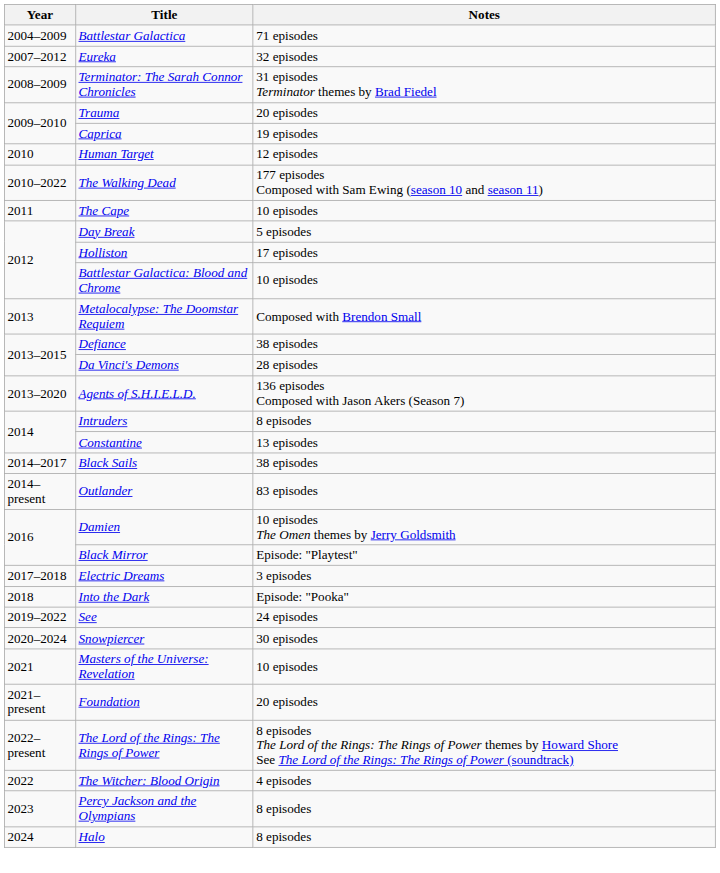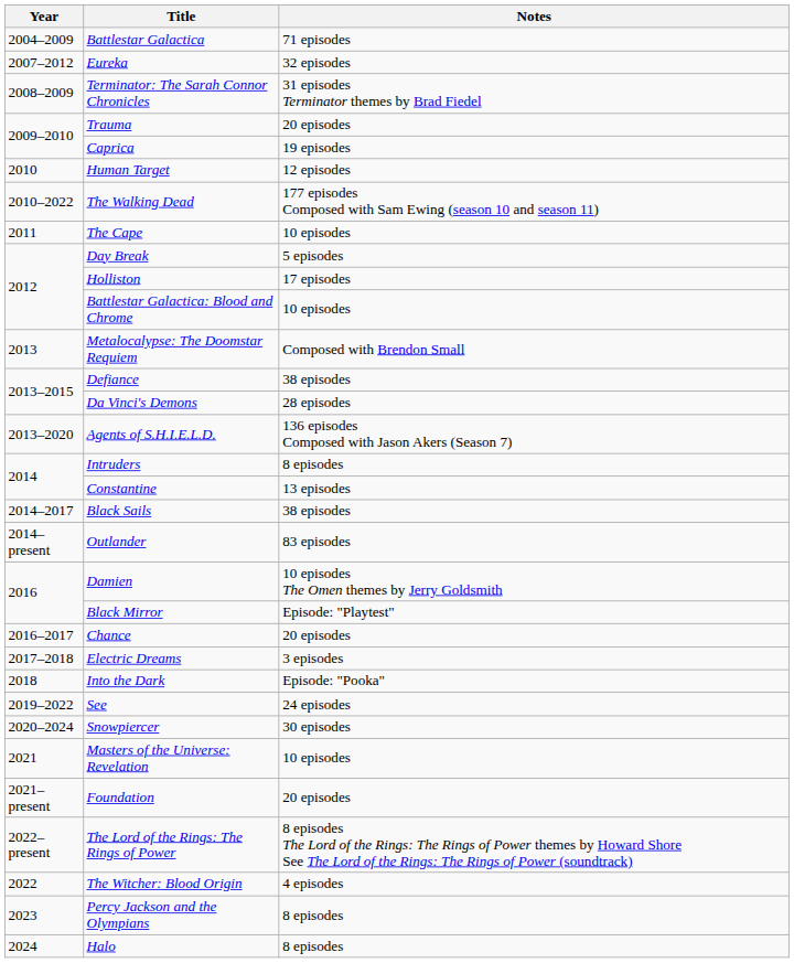 <table class="wikitable sortable plainrowheaders">
 <tr>
 <th width="10%">Year</th>
 <th width= 25%>Title</th>
 <th class="unsortable">Notes</th>
 </tr>
 <tr>
 <td>2004–2009</td>
 <td><em><a href='#'>Battlestar Galactica</a></em></td>
 <td>71 episodes</td>
 </tr>
 <tr>
 <td>2007–2012</td>
 <td><em><a href='#'>Eureka</a></em></td>
 <td>32 episodes</td>
 </tr>
 <tr>
 <td>2008–2009</td>
 <td><em><a href='#'>Terminator: The Sarah Connor Chronicles</a></em></td>
 <td>31 episodes<br><em>Terminator</em> themes by <a href='#'>Brad Fiedel</a></td>
 </tr>
 <tr>
 <td rowspan="2">2009–2010</td>
 <td><em><a href='#'>Trauma</a></em></td>
 <td>20 episodes</td>
 </tr>
 <tr>
 <td><em><a href='#'>Caprica</a></em></td>
 <td>19 episodes</td>
 </tr>
 <tr>
 <td>2010</td>
 <td><em><a href='#'>Human Target</a></em></td>
 <td>12 episodes</td>
 </tr>
 <tr>
 <td>2010–2022</td>
 <td><em><a href='#'>The Walking Dead</a></em></td>
 <td>177 episodes<br>Composed with Sam Ewing (<a href='#'>season 10</a> and <a href='#'>season 11</a>)</td>
 </tr>
 <tr>
 <td>2011</td>
 <td><em><a href='#'>The Cape</a></em></td>
 <td>10 episodes</td>
 </tr>
 <tr>
 <td rowspan="3">2012</td>
 <td><em><a href='#'>Day Break</a></em></td>
 <td>5 episodes</td>
 </tr>
 <tr>
 <td><em><a href='#'>Holliston</a></em></td>
 <td>17 episodes</td>
 </tr>
 <tr>
 <td><em><a href='#'>Battlestar Galactica: Blood and Chrome</a></em></td>
 <td>10 episodes</td>
 </tr>
 <tr>
 <td>2013</td>
 <td><em><a href='#'>Metalocalypse: The Doomstar Requiem</a></em></td>
 <td>Composed with <a href='#'>Brendon Small</a></td>
 </tr>
 <tr>
 <td rowspan="2">2013–2015</td>
 <td><em><a href='#'>Defiance</a></em></td>
 <td>38 episodes</td>
 </tr>
 <tr>
 <td><em><a href='#'>Da Vinci's Demons</a></em></td>
 <td>28 episodes</td>
 </tr>
 <tr>
 <td>2013–2020</td>
 <td><em><a href='#'>Agents of S.H.I.E.L.D.</a></em></td>
 <td>136 episodes<br> Composed with Jason Akers (Season 7)</td>
 </tr>
 <tr>
 <td rowspan="2">2014</td>
 <td><em><a href='#'>Intruders</a></em></td>
 <td>8 episodes</td>
 </tr>
 <tr>
 <td><em><a href='#'>Constantine</a></em></td>
 <td>13 episodes</td>
 </tr>
 <tr>
 <td>2014–2017</td>
 <td><em><a href='#'>Black Sails</a></em></td>
 <td>38 episodes</td>
 </tr>
 <tr>
 <td>2014–present</td>
 <td><em><a href='#'>Outlander</a></em></td>
 <td>83 episodes</td>
 </tr>
 <tr>
 <td rowspan="2">2016</td>
 <td><em><a href='#'>Damien</a></em></td>
 <td>10 episodes<br><em>The Omen</em> themes by <a href='#'>Jerry Goldsmith</a></td>
 </tr>
 <tr>
 <td><em><a href='#'>Black Mirror</a></em></td>
 <td>Episode: "Playtest"</td>
 </tr>
 <tr>
+<td>2016–2017</td>
+<td><em><a href='#'>Chance</a></em></td>
+<td>20 episodes</td>
+</tr>
+<tr>
 <td>2017–2018</td>
 <td><em><a href='#'>Electric Dreams</a></em></td>
 <td>3 episodes</td>
 </tr>
 <tr>
 <td>2018</td>
 <td><em><a href='#'>Into the Dark</a></em></td>
 <td>Episode: "Pooka"</td>
 </tr>
 <tr>
 <td>2019–2022</td>
 <td><em><a href='#'>See</a></em></td>
 <td>24 episodes</td>
 </tr>
 <tr>
 <td>2020–2024</td>
 <td><em><a href='#'>Snowpiercer</a></em></td>
 <td>30 episodes</td>
 </tr>
 <tr>
 <td>2021</td>
 <td><em><a href='#'>Masters of the Universe: Revelation</a></em></td>
 <td>10 episodes</td>
 </tr>
 <tr>
 <td>2021–present</td>
 <td><em><a href='#'>Foundation</a></em></td>
 <td>20 episodes</td>
 </tr>
 <tr>
 <td>2022–present</td>
 <td><em><a href='#'>The Lord of the Rings: The Rings of Power</a></em></td>
 <td>8 episodes<br><em>The Lord of the Rings: The Rings of Power</em> themes by <a href='#'>Howard Shore</a><br>See <a href='#'><em>The Lord of the Rings: The Rings of Power</em> (soundtrack)</a></td>
 </tr>
 <tr>
 <td>2022</td>
 <td><em><a href='#'>The Witcher: Blood Origin</a></em></td>
 <td>4 episodes</td>
 </tr>
 <tr>
 <td>2023</td>
 <td><em><a href='#'>Percy Jackson and the Olympians</a></em></td>
 <td>8 episodes</td>
 </tr>
 <tr>
 <td>2024</td>
 <td><em><a href='#'>Halo</a></em></td>
 <td>8 episodes</td>
 </tr>
 </table>
